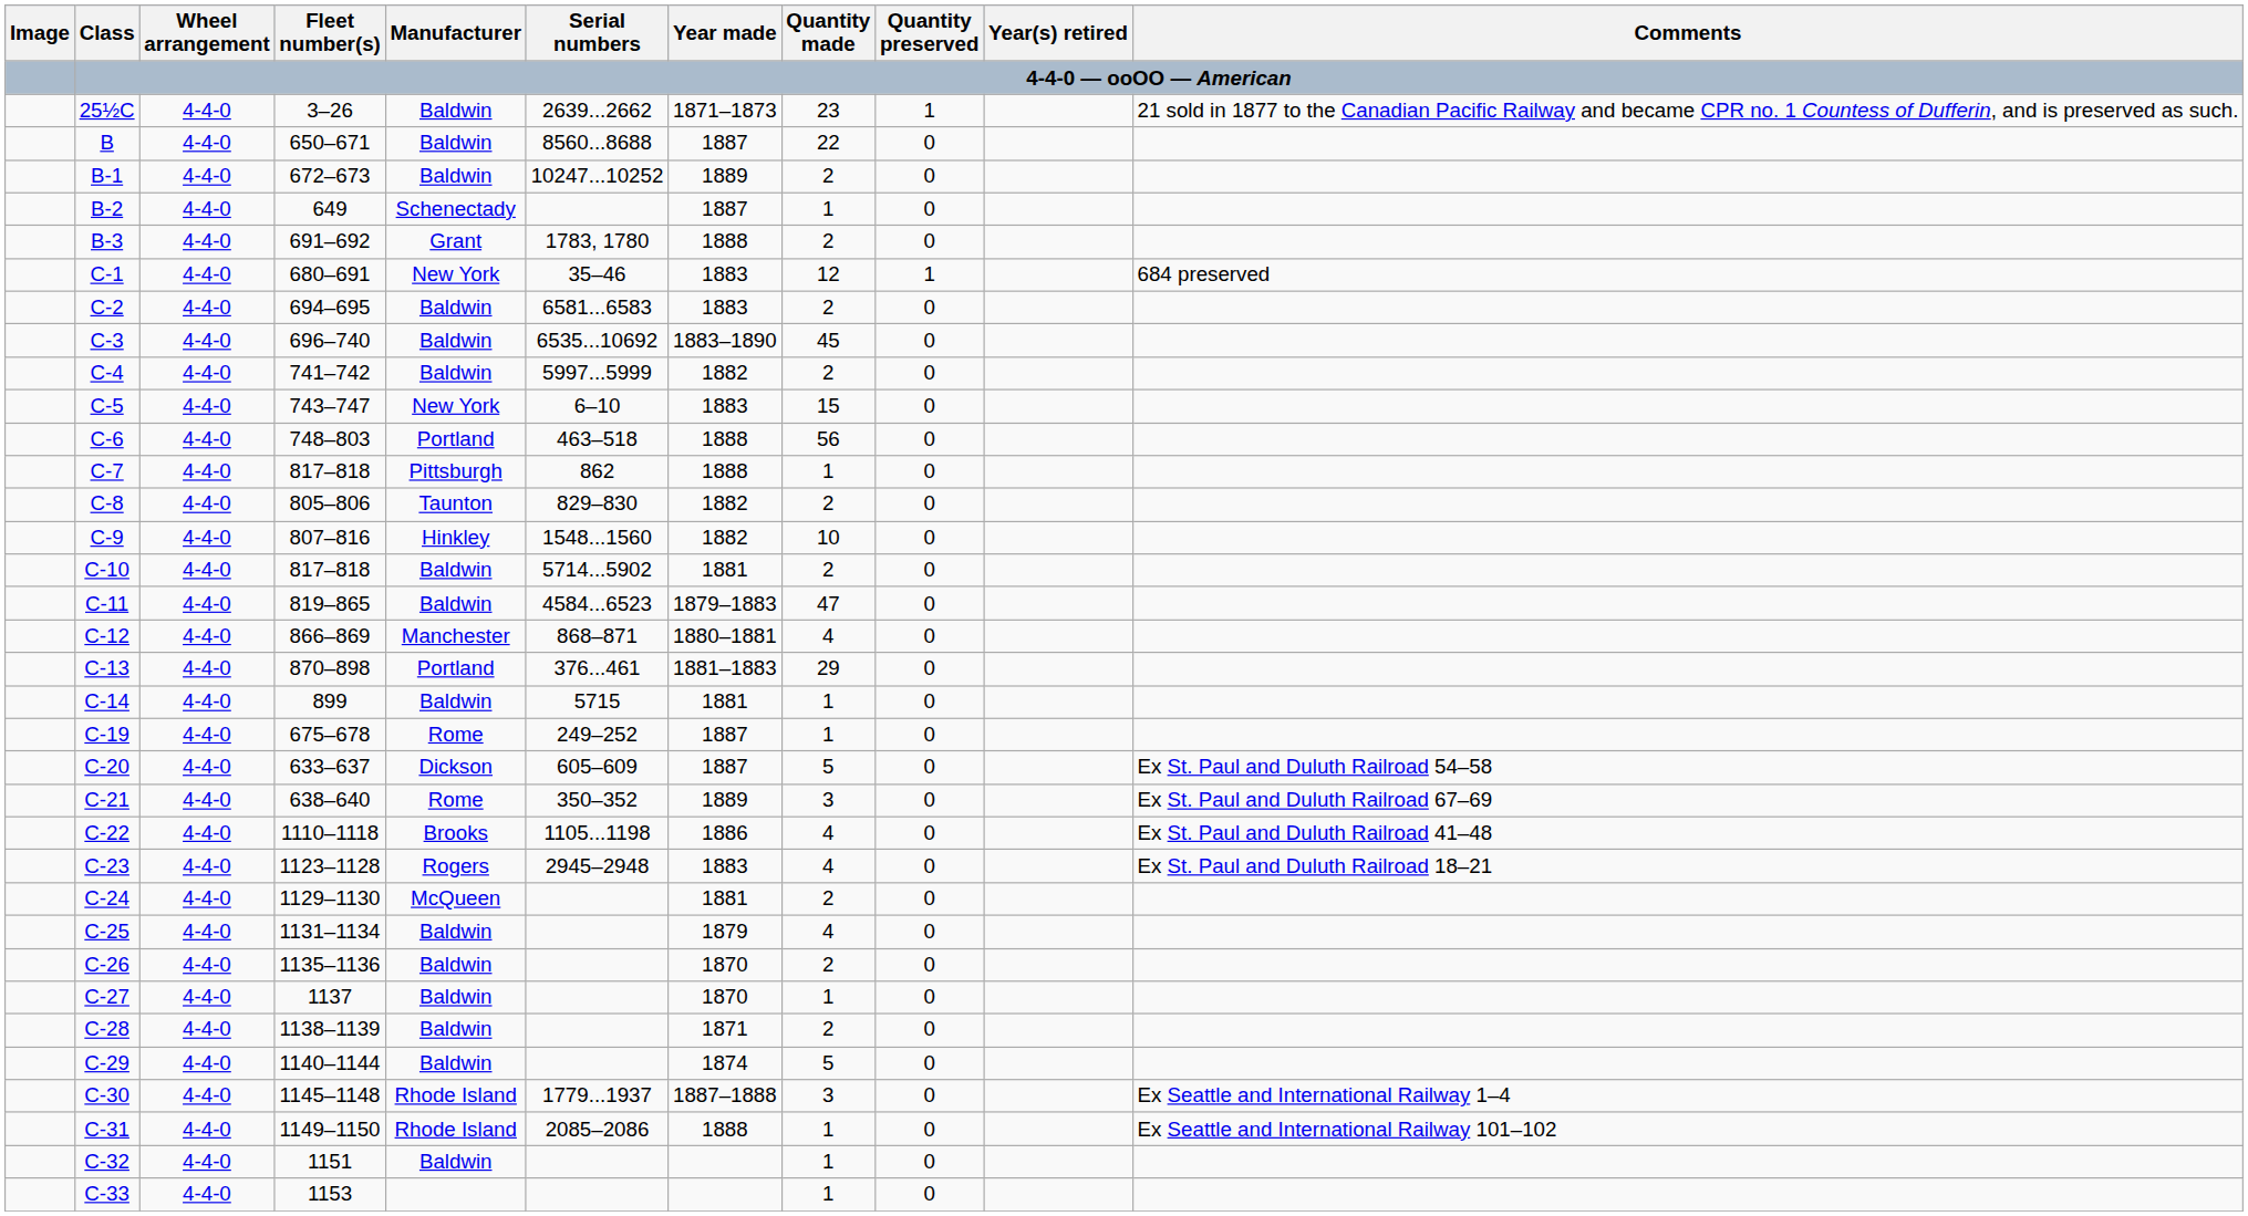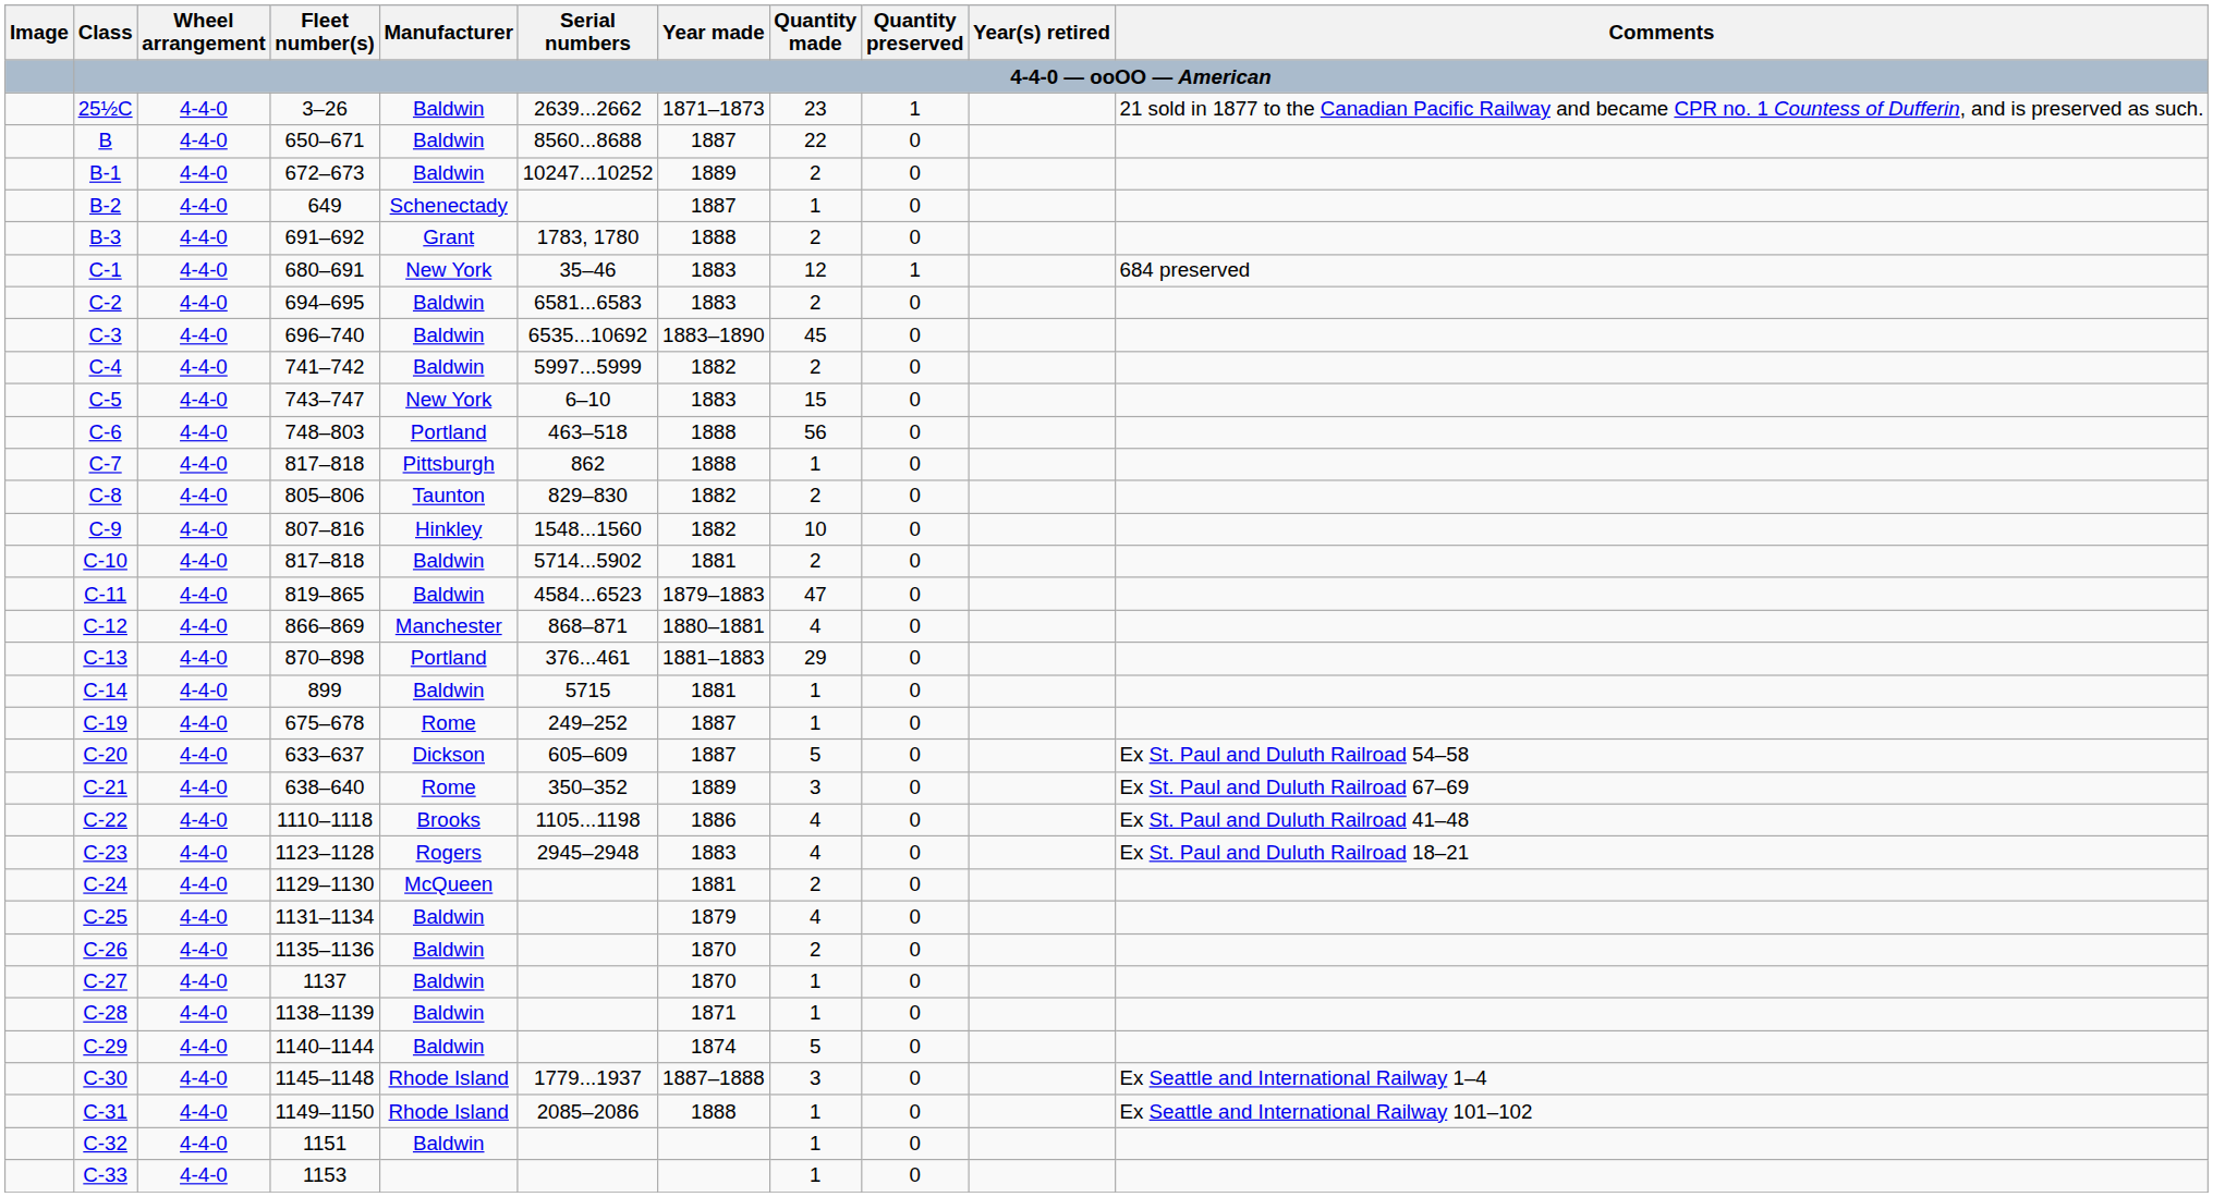 <table class="wikitable" style="text-align:center">
 <tr style="background:#AABBCC; font-weight:bold">
 <th>Image</th>
 <th>Class</th>
 <th>Wheel<br>arrangement</th>
 <th>Fleet<br>number(s)</th>
 <th>Manufacturer</th>
 <th>Serial<br>numbers</th>
 <th>Year made</th>
 <th>Quantity<br>made</th>
 <th>Quantity<br>preserved</th>
 <th>Year(s) retired</th>
 <th>Comments</th>
 </tr>
 <tr style="background:#AABBCC; font-weight:bold">
 <td></td>
 <td colspan="10">4-4-0 — ooOO — <em>American</em></td>
 </tr>
 <tr>
 <td></td>
 <td><a href='#'>25½C</a></td>
 <td><a href='#'>4-4-0</a></td>
 <td>3–26</td>
 <td><a href='#'>Baldwin</a></td>
 <td>2639...2662</td>
 <td>1871–1873</td>
 <td>23</td>
 <td>1</td>
 <td></td>
 <td align=left>21 sold in 1877 to the <a href='#'>Canadian Pacific Railway</a> and became <a href='#'>CPR no. 1 <em>Countess of Dufferin</em></a>, and is preserved as such.</td>
 </tr>
 <tr>
 <td></td>
 <td><a href='#'>B</a></td>
 <td><a href='#'>4-4-0</a></td>
 <td>650–671</td>
 <td><a href='#'>Baldwin</a></td>
 <td>8560...8688</td>
 <td>1887</td>
 <td>22</td>
 <td>0</td>
 <td></td>
 <td align=left></td>
 </tr>
 <tr>
 <td></td>
 <td><a href='#'>B-1</a></td>
 <td><a href='#'>4-4-0</a></td>
 <td>672–673</td>
 <td><a href='#'>Baldwin</a></td>
 <td>10247...10252</td>
 <td>1889</td>
 <td>2</td>
 <td>0</td>
 <td></td>
 <td align=left></td>
 </tr>
 <tr>
 <td></td>
 <td><a href='#'>B-2</a></td>
 <td><a href='#'>4-4-0</a></td>
 <td>649</td>
 <td><a href='#'>Schenectady</a></td>
 <td></td>
 <td>1887</td>
 <td>1</td>
 <td>0</td>
 <td></td>
 <td align=left></td>
 </tr>
 <tr>
 <td></td>
 <td><a href='#'>B-3</a></td>
 <td><a href='#'>4-4-0</a></td>
 <td>691–692</td>
 <td><a href='#'>Grant</a></td>
 <td>1783, 1780</td>
 <td>1888</td>
 <td>2</td>
 <td>0</td>
 <td></td>
 <td align=left></td>
 </tr>
 <tr>
 <td></td>
 <td><a href='#'>C-1</a></td>
 <td><a href='#'>4-4-0</a></td>
 <td>680–691</td>
 <td><a href='#'>New York</a></td>
 <td>35–46</td>
 <td>1883</td>
 <td>12</td>
 <td>1</td>
 <td></td>
 <td align=left>684 preserved</td>
 </tr>
 <tr>
 <td></td>
 <td><a href='#'>C-2</a></td>
 <td><a href='#'>4-4-0</a></td>
 <td>694–695</td>
 <td><a href='#'>Baldwin</a></td>
 <td>6581...6583</td>
 <td>1883</td>
 <td>2</td>
 <td>0</td>
 <td></td>
 <td align=left></td>
 </tr>
 <tr>
 <td></td>
 <td><a href='#'>C-3</a></td>
 <td><a href='#'>4-4-0</a></td>
 <td>696–740</td>
 <td><a href='#'>Baldwin</a></td>
 <td>6535...10692</td>
 <td>1883–1890</td>
 <td>45</td>
 <td>0</td>
 <td></td>
 <td align=left></td>
 </tr>
 <tr>
 <td></td>
 <td><a href='#'>C-4</a></td>
 <td><a href='#'>4-4-0</a></td>
 <td>741–742</td>
 <td><a href='#'>Baldwin</a></td>
 <td>5997...5999</td>
 <td>1882</td>
 <td>2</td>
 <td>0</td>
 <td></td>
 <td align=left></td>
 </tr>
 <tr>
 <td></td>
 <td><a href='#'>C-5</a></td>
 <td><a href='#'>4-4-0</a></td>
 <td>743–747</td>
 <td><a href='#'>New York</a></td>
 <td>6–10</td>
 <td>1883</td>
 <td>15</td>
 <td>0</td>
 <td></td>
 <td align=left></td>
 </tr>
 <tr>
 <td></td>
 <td><a href='#'>C-6</a></td>
 <td><a href='#'>4-4-0</a></td>
 <td>748–803</td>
 <td><a href='#'>Portland</a></td>
 <td>463–518</td>
 <td>1888</td>
 <td>56</td>
 <td>0</td>
 <td></td>
 <td align=left></td>
 </tr>
 <tr>
 <td></td>
 <td><a href='#'>C-7</a></td>
 <td><a href='#'>4-4-0</a></td>
 <td>817–818</td>
 <td><a href='#'>Pittsburgh</a></td>
 <td>862</td>
 <td>1888</td>
 <td>1</td>
 <td>0</td>
 <td></td>
 <td align=left></td>
 </tr>
 <tr>
 <td></td>
 <td><a href='#'>C-8</a></td>
 <td><a href='#'>4-4-0</a></td>
 <td>805–806</td>
 <td><a href='#'>Taunton</a></td>
 <td>829–830</td>
 <td>1882</td>
 <td>2</td>
 <td>0</td>
 <td></td>
 <td align=left></td>
 </tr>
 <tr>
 <td></td>
 <td><a href='#'>C-9</a></td>
 <td><a href='#'>4-4-0</a></td>
 <td>807–816</td>
 <td><a href='#'>Hinkley</a></td>
 <td>1548...1560</td>
 <td>1882</td>
 <td>10</td>
 <td>0</td>
 <td></td>
 <td align=left></td>
 </tr>
 <tr>
 <td></td>
 <td><a href='#'>C-10</a></td>
 <td><a href='#'>4-4-0</a></td>
 <td>817–818</td>
 <td><a href='#'>Baldwin</a></td>
 <td>5714...5902</td>
 <td>1881</td>
 <td>2</td>
 <td>0</td>
 <td></td>
 <td align=left></td>
 </tr>
 <tr>
 <td></td>
 <td><a href='#'>C-11</a></td>
 <td><a href='#'>4-4-0</a></td>
 <td>819–865</td>
 <td><a href='#'>Baldwin</a></td>
 <td>4584...6523</td>
 <td>1879–1883</td>
 <td>47</td>
 <td>0</td>
 <td></td>
 <td align=left></td>
 </tr>
 <tr>
 <td></td>
 <td><a href='#'>C-12</a></td>
 <td><a href='#'>4-4-0</a></td>
 <td>866–869</td>
 <td><a href='#'>Manchester</a></td>
 <td>868–871</td>
 <td>1880–1881</td>
 <td>4</td>
 <td>0</td>
 <td></td>
 <td align=left></td>
 </tr>
 <tr>
 <td></td>
 <td><a href='#'>C-13</a></td>
 <td><a href='#'>4-4-0</a></td>
 <td>870–898</td>
 <td><a href='#'>Portland</a></td>
 <td>376...461</td>
 <td>1881–1883</td>
 <td>29</td>
 <td>0</td>
 <td></td>
 <td align=left></td>
 </tr>
 <tr>
 <td></td>
 <td><a href='#'>C-14</a></td>
 <td><a href='#'>4-4-0</a></td>
 <td>899</td>
 <td><a href='#'>Baldwin</a></td>
 <td>5715</td>
 <td>1881</td>
 <td>1</td>
 <td>0</td>
 <td></td>
 <td align=left></td>
 </tr>
 <tr>
 <td></td>
 <td><a href='#'>C-19</a></td>
 <td><a href='#'>4-4-0</a></td>
 <td>675–678</td>
 <td><a href='#'>Rome</a></td>
 <td>249–252</td>
 <td>1887</td>
 <td>1</td>
 <td>0</td>
 <td></td>
 <td align=left></td>
 </tr>
 <tr>
 <td></td>
 <td><a href='#'>C-20</a></td>
 <td><a href='#'>4-4-0</a></td>
 <td>633–637</td>
 <td><a href='#'>Dickson</a></td>
 <td>605–609</td>
 <td>1887</td>
 <td>5</td>
 <td>0</td>
 <td></td>
 <td align=left>Ex <a href='#'>St. Paul and Duluth Railroad</a> 54–58</td>
 </tr>
 <tr>
 <td></td>
 <td><a href='#'>C-21</a></td>
 <td><a href='#'>4-4-0</a></td>
 <td>638–640</td>
 <td><a href='#'>Rome</a></td>
 <td>350–352</td>
 <td>1889</td>
 <td>3</td>
 <td>0</td>
 <td></td>
 <td align=left>Ex <a href='#'>St. Paul and Duluth Railroad</a> 67–69</td>
 </tr>
 <tr>
 <td></td>
 <td><a href='#'>C-22</a></td>
 <td><a href='#'>4-4-0</a></td>
 <td>1110–1118</td>
 <td><a href='#'>Brooks</a></td>
 <td>1105...1198</td>
 <td>1886</td>
 <td>4</td>
 <td>0</td>
 <td></td>
 <td align=left>Ex <a href='#'>St. Paul and Duluth Railroad</a> 41–48</td>
 </tr>
 <tr>
 <td></td>
 <td><a href='#'>C-23</a></td>
 <td><a href='#'>4-4-0</a></td>
 <td>1123–1128</td>
 <td><a href='#'>Rogers</a></td>
 <td>2945–2948</td>
 <td>1883</td>
 <td>4</td>
 <td>0</td>
 <td></td>
 <td align=left>Ex <a href='#'>St. Paul and Duluth Railroad</a> 18–21</td>
 </tr>
 <tr>
 <td></td>
 <td><a href='#'>C-24</a></td>
 <td><a href='#'>4-4-0</a></td>
 <td>1129–1130</td>
 <td><a href='#'>McQueen</a></td>
 <td></td>
 <td>1881</td>
 <td>2</td>
 <td>0</td>
 <td></td>
 <td></td>
 </tr>
 <tr>
 <td></td>
 <td><a href='#'>C-25</a></td>
 <td><a href='#'>4-4-0</a></td>
 <td>1131–1134</td>
 <td><a href='#'>Baldwin</a></td>
 <td></td>
 <td>1879</td>
 <td>4</td>
 <td>0</td>
 <td></td>
 <td></td>
 </tr>
 <tr>
 <td></td>
 <td><a href='#'>C-26</a></td>
 <td><a href='#'>4-4-0</a></td>
 <td>1135–1136</td>
 <td><a href='#'>Baldwin</a></td>
 <td></td>
 <td>1870</td>
 <td>2</td>
 <td>0</td>
 <td></td>
 <td></td>
 </tr>
 <tr>
 <td></td>
 <td><a href='#'>C-27</a></td>
 <td><a href='#'>4-4-0</a></td>
 <td>1137</td>
 <td><a href='#'>Baldwin</a></td>
 <td></td>
 <td>1870</td>
 <td>1</td>
 <td>0</td>
 <td></td>
 <td></td>
 </tr>
 <tr>
 <td></td>
 <td><a href='#'>C-28</a></td>
 <td><a href='#'>4-4-0</a></td>
 <td>1138–1139</td>
 <td><a href='#'>Baldwin</a></td>
 <td></td>
 <td>1871</td>
-<td>2</td>
+<td>1</td>
 <td>0</td>
 <td></td>
 <td></td>
 </tr>
 <tr>
 <td></td>
 <td><a href='#'>C-29</a></td>
 <td><a href='#'>4-4-0</a></td>
 <td>1140–1144</td>
 <td><a href='#'>Baldwin</a></td>
 <td></td>
 <td>1874</td>
 <td>5</td>
 <td>0</td>
 <td></td>
 <td></td>
 </tr>
 <tr>
 <td></td>
 <td><a href='#'>C-30</a></td>
 <td><a href='#'>4-4-0</a></td>
 <td>1145–1148</td>
 <td><a href='#'>Rhode Island</a></td>
 <td>1779...1937</td>
 <td>1887–1888</td>
 <td>3</td>
 <td>0</td>
 <td></td>
 <td align=left>Ex <a href='#'>Seattle and International Railway</a> 1–4</td>
 </tr>
 <tr>
 <td></td>
 <td><a href='#'>C-31</a></td>
 <td><a href='#'>4-4-0</a></td>
 <td>1149–1150</td>
 <td><a href='#'>Rhode Island</a></td>
 <td>2085–2086</td>
 <td>1888</td>
 <td>1</td>
 <td>0</td>
 <td></td>
 <td align=left>Ex <a href='#'>Seattle and International Railway</a> 101–102</td>
 </tr>
 <tr>
 <td></td>
 <td><a href='#'>C-32</a></td>
 <td><a href='#'>4-4-0</a></td>
 <td>1151</td>
 <td><a href='#'>Baldwin</a></td>
 <td></td>
 <td></td>
 <td>1</td>
 <td>0</td>
 <td></td>
 <td></td>
 </tr>
 <tr>
 <td></td>
 <td><a href='#'>C-33</a></td>
 <td><a href='#'>4-4-0</a></td>
 <td>1153</td>
 <td></td>
 <td></td>
 <td></td>
 <td>1</td>
 <td>0</td>
 <td></td>
 <td></td>
 </tr>
 <tr>
 </tr>
 </table>
